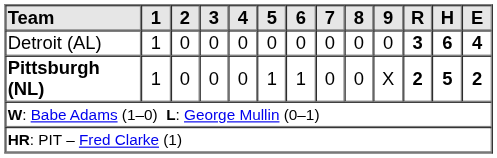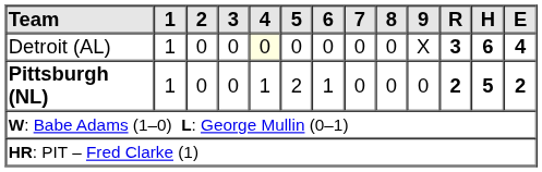 <table border=1 cellspacing=0 width=425 style="margin-left:3em;">
 <tr style="text-align:center; background-color:#e6e6e6;">
 <th align=left width=125>Team</th>
 <th width=25>1</th>
 <th width=25>2</th>
 <th width=25>3</th>
 <th width=25>4</th>
 <th width=25>5</th>
 <th width=25>6</th>
 <th width=25>7</th>
 <th width=25>8</th>
 <th width=25>9</th>
 <th width=25>R</th>
 <th width=25>H</th>
 <th width=25>E</th>
 </tr>
 <tr style="text-align:center;">
 <td align=left>Detroit (AL)</td>
 <td>1</td>
 <td>0</td>
 <td>0</td>
+<td style="background: lightyellow;">0</td>
 <td>0</td>
 <td>0</td>
 <td>0</td>
 <td>0</td>
-<td>0</td>
-<td>0</td>
+<td>X</td>
 <td><strong>3</strong></td>
 <td><strong>6</strong></td>
 <td><strong>4</strong></td>
 </tr>
 <tr style="text-align:center;">
 <td align=left><strong>Pittsburgh (NL)</strong></td>
 <td>1</td>
 <td>0</td>
 <td>0</td>
-<td>0</td>
 <td>1</td>
+<td>2</td>
 <td>1</td>
 <td>0</td>
 <td>0</td>
-<td>X</td>
+<td>0</td>
 <td><strong>2</strong></td>
 <td><strong>5</strong></td>
 <td><strong>2</strong></td>
 </tr>
 <tr style="text-align:left;">
 <td colspan=13><small><strong>W</strong>: <a href='#'>Babe Adams</a> (1–0)  <strong>L</strong>: <a href='#'>George Mullin</a> (0–1)</small></td>
 </tr>
 <tr style="text-align:left;">
 <td colspan=13><small><strong>HR</strong>: PIT – <a href='#'>Fred Clarke</a> (1)</small></td>
 </tr>
 </table>
